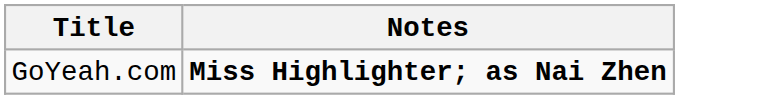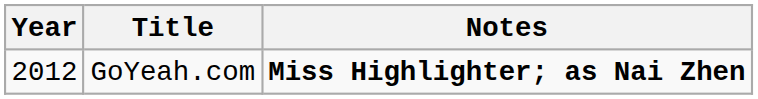 <table class="wikitable">
 <tr>
+<th>Year</th>
 <th>Title</th>
 <th>Notes</th>
 </tr>
 <tr>
+<td>2012</td>
 <td>GoYeah.com <em></em></td>
 <td><strong>Miss Highlighter; as Nai Zhen</strong></td>
 </tr>
 </table>
